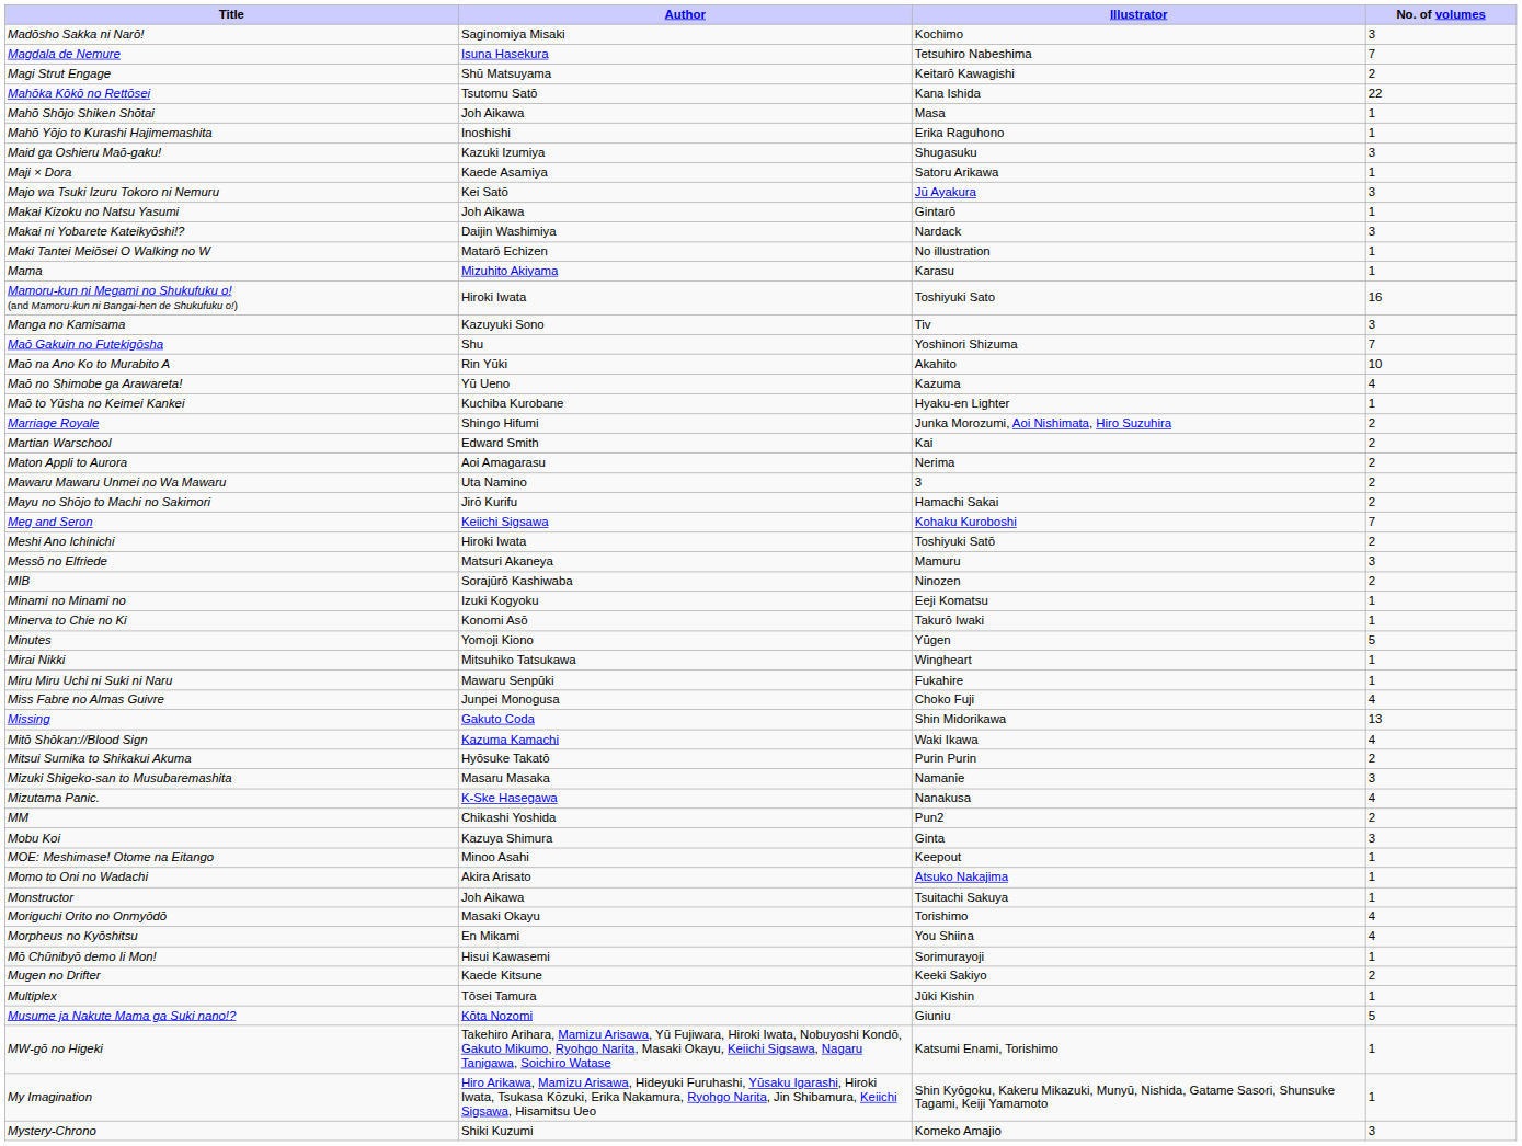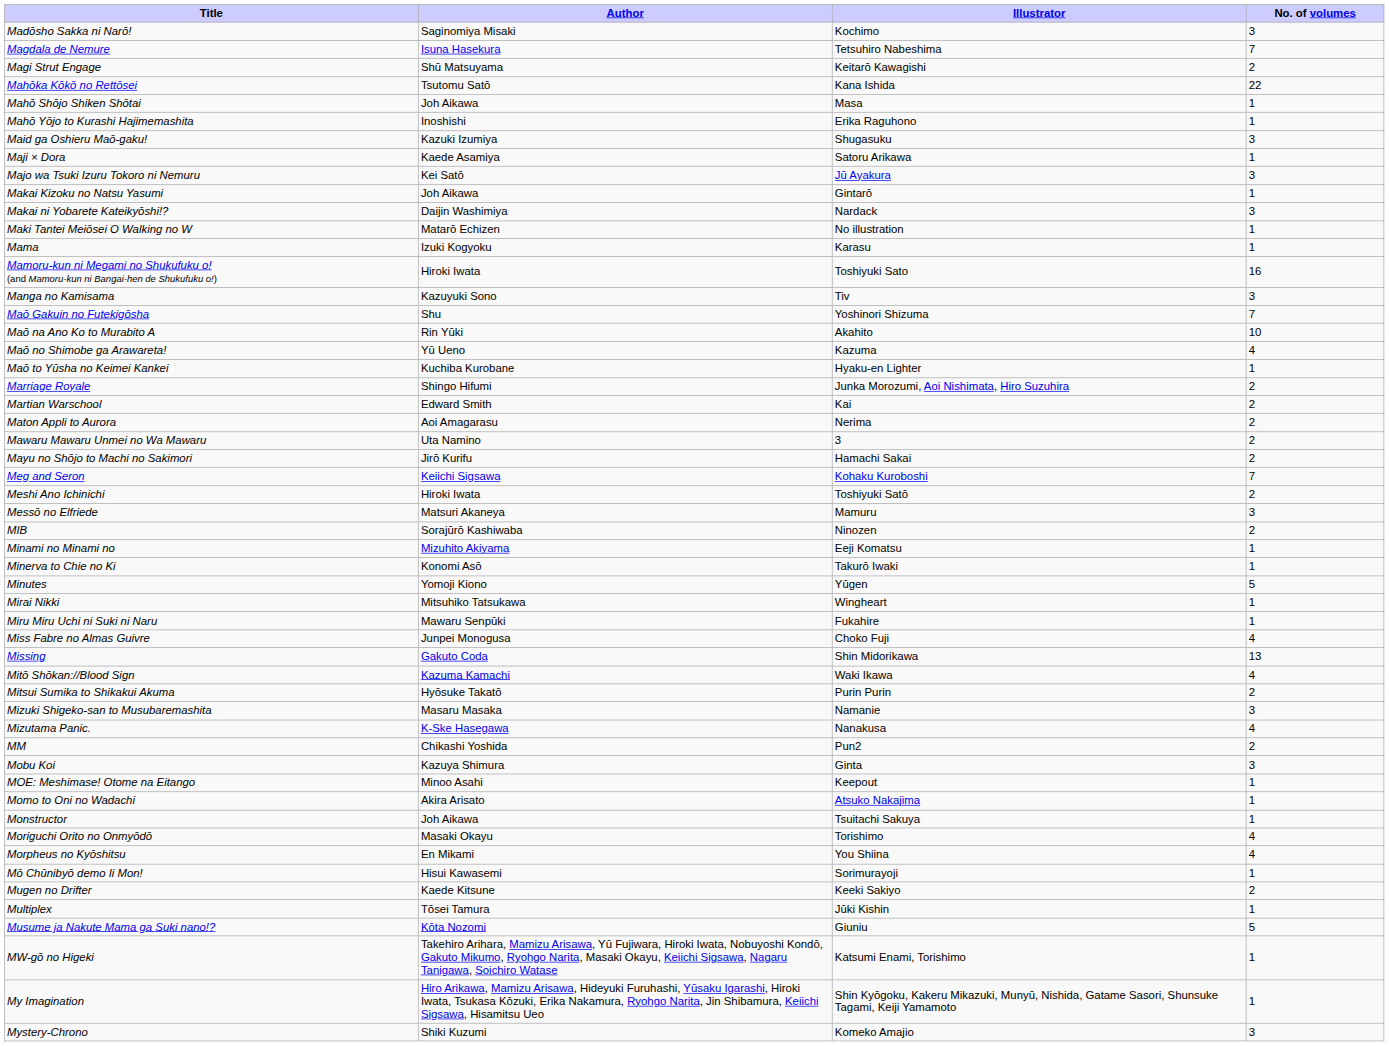 <table class="wikitable" style="width: 98%;">
 <tr>
 <th width=30% style="background:#ccf;">Title</th>
 <th width=30% style="background:#ccf;"><a href='#'>Author</a></th>
 <th width=30% style="background:#ccf;"><a href='#'>Illustrator</a></th>
 <th width=10% style="background:#ccf;">No. of <a href='#'>volumes</a></th>
 </tr>
 <tr>
 <td><em>Madōsho Sakka ni Narō!</em></td>
 <td>Saginomiya Misaki</td>
 <td>Kochimo</td>
 <td>3</td>
 </tr>
 <tr>
 <td><em><a href='#'>Magdala de Nemure</a></em></td>
 <td><a href='#'>Isuna Hasekura</a></td>
 <td>Tetsuhiro Nabeshima</td>
 <td>7</td>
 </tr>
 <tr>
 <td><em>Magi Strut Engage</em></td>
 <td>Shū Matsuyama</td>
 <td>Keitarō Kawagishi</td>
 <td>2</td>
 </tr>
 <tr>
 <td><em><a href='#'>Mahōka Kōkō no Rettōsei</a></em></td>
 <td>Tsutomu Satō</td>
 <td>Kana Ishida</td>
 <td>22</td>
 </tr>
 <tr>
 <td><em>Mahō Shōjo Shiken Shōtai</em></td>
 <td>Joh Aikawa</td>
 <td>Masa</td>
 <td>1</td>
 </tr>
 <tr>
 <td><em>Mahō Yōjo to Kurashi Hajimemashita</em></td>
 <td>Inoshishi</td>
 <td>Erika Raguhono</td>
 <td>1</td>
 </tr>
 <tr>
 <td><em>Maid ga Oshieru Maō-gaku!</em></td>
 <td>Kazuki Izumiya</td>
 <td>Shugasuku</td>
 <td>3</td>
 </tr>
 <tr>
 <td><em>Maji × Dora</em></td>
 <td>Kaede Asamiya</td>
 <td>Satoru Arikawa</td>
 <td>1</td>
 </tr>
 <tr>
 <td><em>Majo wa Tsuki Izuru Tokoro ni Nemuru</em></td>
 <td>Kei Satō</td>
 <td><a href='#'>Jū Ayakura</a></td>
 <td>3</td>
 </tr>
 <tr>
 <td><em>Makai Kizoku no Natsu Yasumi</em></td>
 <td>Joh Aikawa</td>
 <td>Gintarō</td>
 <td>1</td>
 </tr>
 <tr>
 <td><em>Makai ni Yobarete Kateikyōshi!?</em></td>
 <td>Daijin Washimiya</td>
 <td>Nardack</td>
 <td>3</td>
 </tr>
 <tr>
 <td><em>Maki Tantei Meiōsei O Walking no W</em></td>
 <td>Matarō Echizen</td>
 <td>No illustration</td>
 <td>1</td>
 </tr>
 <tr>
 <td><em>Mama</em></td>
-<td><a href='#'>Mizuhito Akiyama</a></td>
+<td>Izuki Kogyoku</td>
 <td>Karasu</td>
 <td>1</td>
 </tr>
 <tr>
 <td><em><a href='#'>Mamoru-kun ni Megami no Shukufuku o!</a></em><br><small>(and <em>Mamoru-kun ni Bangai-hen de Shukufuku o!</em>)</small></td>
 <td>Hiroki Iwata</td>
 <td>Toshiyuki Sato</td>
 <td>16</td>
 </tr>
 <tr>
 <td><em>Manga no Kamisama</em></td>
 <td>Kazuyuki Sono</td>
 <td>Tiv</td>
 <td>3</td>
 </tr>
 <tr>
 <td><em><a href='#'>Maō Gakuin no Futekigōsha</a></em></td>
 <td>Shu</td>
 <td>Yoshinori Shizuma</td>
 <td>7</td>
 </tr>
 <tr>
 <td><em>Maō na Ano Ko to Murabito A</em></td>
 <td>Rin Yūki</td>
 <td>Akahito</td>
 <td>10</td>
 </tr>
 <tr>
 <td><em>Maō no Shimobe ga Arawareta!</em></td>
 <td>Yū Ueno</td>
 <td>Kazuma</td>
 <td>4</td>
 </tr>
 <tr>
 <td><em>Maō to Yūsha no Keimei Kankei</em></td>
 <td>Kuchiba Kurobane</td>
 <td>Hyaku-en Lighter</td>
 <td>1</td>
 </tr>
 <tr>
 <td><em><a href='#'>Marriage Royale</a></em></td>
 <td>Shingo Hifumi</td>
 <td>Junka Morozumi, <a href='#'>Aoi Nishimata</a>, <a href='#'>Hiro Suzuhira</a></td>
 <td>2</td>
 </tr>
 <tr>
 <td><em>Martian Warschool</em></td>
 <td>Edward Smith</td>
 <td>Kai</td>
 <td>2</td>
 </tr>
 <tr>
 <td><em>Maton Appli to Aurora</em></td>
 <td>Aoi Amagarasu</td>
 <td>Nerima</td>
 <td>2</td>
 </tr>
 <tr>
 <td><em>Mawaru Mawaru Unmei no Wa Mawaru</em></td>
 <td>Uta Namino</td>
 <td>3</td>
 <td>2</td>
 </tr>
 <tr>
 <td><em>Mayu no Shōjo to Machi no Sakimori</em></td>
 <td>Jirō Kurifu</td>
 <td>Hamachi Sakai</td>
 <td>2</td>
 </tr>
 <tr>
 <td><em><a href='#'>Meg and Seron</a></em></td>
 <td><a href='#'>Keiichi Sigsawa</a></td>
 <td><a href='#'>Kohaku Kuroboshi</a></td>
 <td>7</td>
 </tr>
 <tr>
 <td><em>Meshi Ano Ichinichi</em></td>
 <td>Hiroki Iwata</td>
 <td>Toshiyuki Satō</td>
 <td>2</td>
 </tr>
 <tr>
 <td><em>Messō no Elfriede</em></td>
 <td>Matsuri Akaneya</td>
 <td>Mamuru</td>
 <td>3</td>
 </tr>
 <tr>
 <td><em>MIB</em></td>
 <td>Sorajūrō Kashiwaba</td>
 <td>Ninozen</td>
 <td>2</td>
 </tr>
 <tr>
 <td><em>Minami no Minami no</em></td>
-<td>Izuki Kogyoku</td>
+<td><a href='#'>Mizuhito Akiyama</a></td>
 <td>Eeji Komatsu</td>
 <td>1</td>
 </tr>
 <tr>
 <td><em>Minerva to Chie no Ki</em></td>
 <td>Konomi Asō</td>
 <td>Takurō Iwaki</td>
 <td>1</td>
 </tr>
 <tr>
 <td><em>Minutes</em></td>
 <td>Yomoji Kiono</td>
 <td>Yūgen</td>
 <td>5</td>
 </tr>
 <tr>
 <td><em>Mirai Nikki</em></td>
 <td>Mitsuhiko Tatsukawa</td>
 <td>Wingheart</td>
 <td>1</td>
 </tr>
 <tr>
 <td><em>Miru Miru Uchi ni Suki ni Naru</em></td>
 <td>Mawaru Senpūki</td>
 <td>Fukahire</td>
 <td>1</td>
 </tr>
 <tr>
 <td><em>Miss Fabre no Almas Guivre</em></td>
 <td>Junpei Monogusa</td>
 <td>Choko Fuji</td>
 <td>4</td>
 </tr>
 <tr>
 <td><em><a href='#'>Missing</a></em></td>
 <td><a href='#'>Gakuto Coda</a></td>
 <td>Shin Midorikawa</td>
 <td>13</td>
 </tr>
 <tr>
 <td><em>Mitō Shōkan://Blood Sign</em></td>
 <td><a href='#'>Kazuma Kamachi</a></td>
 <td>Waki Ikawa</td>
 <td>4</td>
 </tr>
 <tr>
 <td><em>Mitsui Sumika to Shikakui Akuma</em></td>
 <td>Hyōsuke Takatō</td>
 <td>Purin Purin</td>
 <td>2</td>
 </tr>
 <tr>
 <td><em>Mizuki Shigeko-san to Musubaremashita</em></td>
 <td>Masaru Masaka</td>
 <td>Namanie</td>
 <td>3</td>
 </tr>
 <tr>
 <td><em>Mizutama Panic.</em></td>
 <td><a href='#'>K-Ske Hasegawa</a></td>
 <td>Nanakusa</td>
 <td>4</td>
 </tr>
 <tr>
 <td><em>MM</em></td>
 <td>Chikashi Yoshida</td>
 <td>Pun2</td>
 <td>2</td>
 </tr>
 <tr>
 <td><em>Mobu Koi</em></td>
 <td>Kazuya Shimura</td>
 <td>Ginta</td>
 <td>3</td>
 </tr>
 <tr>
 <td><em>MOE: Meshimase! Otome na Eitango</em></td>
 <td>Minoo Asahi</td>
 <td>Keepout</td>
 <td>1</td>
 </tr>
 <tr>
 <td><em>Momo to Oni no Wadachi</em></td>
 <td>Akira Arisato</td>
 <td><a href='#'>Atsuko Nakajima</a></td>
 <td>1</td>
 </tr>
 <tr>
 <td><em>Monstructor</em></td>
 <td>Joh Aikawa</td>
 <td>Tsuitachi Sakuya</td>
 <td>1</td>
 </tr>
 <tr>
 <td><em>Moriguchi Orito no Onmyōdō</em></td>
 <td>Masaki Okayu</td>
 <td>Torishimo</td>
 <td>4</td>
 </tr>
 <tr>
 <td><em>Morpheus no Kyōshitsu</em></td>
 <td>En Mikami</td>
 <td>You Shiina</td>
 <td>4</td>
 </tr>
 <tr>
 <td><em>Mō Chūnibyō demo Ii Mon!</em></td>
 <td>Hisui Kawasemi</td>
 <td>Sorimurayoji</td>
 <td>1</td>
 </tr>
 <tr>
 <td><em>Mugen no Drifter</em></td>
 <td>Kaede Kitsune</td>
 <td>Keeki Sakiyo</td>
 <td>2</td>
 </tr>
 <tr>
 <td><em>Multiplex</em></td>
 <td>Tōsei Tamura</td>
 <td>Jūki Kishin</td>
 <td>1</td>
 </tr>
 <tr>
 <td><em><a href='#'>Musume ja Nakute Mama ga Suki nano!?</a></em></td>
 <td><a href='#'>Kōta Nozomi</a></td>
 <td>Giuniu</td>
 <td>5</td>
 </tr>
 <tr>
 <td><em>MW-gō no Higeki</em></td>
 <td>Takehiro Arihara, <a href='#'>Mamizu Arisawa</a>, Yū Fujiwara, Hiroki Iwata, Nobuyoshi Kondō, <a href='#'>Gakuto Mikumo</a>, <a href='#'>Ryohgo Narita</a>, Masaki Okayu, <a href='#'>Keiichi Sigsawa</a>, <a href='#'>Nagaru Tanigawa</a>, <a href='#'>Soichiro Watase</a></td>
 <td>Katsumi Enami, Torishimo</td>
 <td>1</td>
 </tr>
 <tr>
 <td><em>My Imagination</em></td>
 <td><a href='#'>Hiro Arikawa</a>, <a href='#'>Mamizu Arisawa</a>, Hideyuki Furuhashi, <a href='#'>Yūsaku Igarashi</a>, Hiroki Iwata, Tsukasa Kōzuki, Erika Nakamura, <a href='#'>Ryohgo Narita</a>, Jin Shibamura, <a href='#'>Keiichi Sigsawa</a>, Hisamitsu Ueo</td>
 <td>Shin Kyōgoku, Kakeru Mikazuki, Munyū, Nishida, Gatame Sasori, Shunsuke Tagami, Keiji Yamamoto</td>
 <td>1</td>
 </tr>
 <tr>
 <td><em>Mystery-Chrono</em></td>
 <td>Shiki Kuzumi</td>
 <td>Komeko Amajio</td>
 <td>3</td>
 </tr>
 </table>
